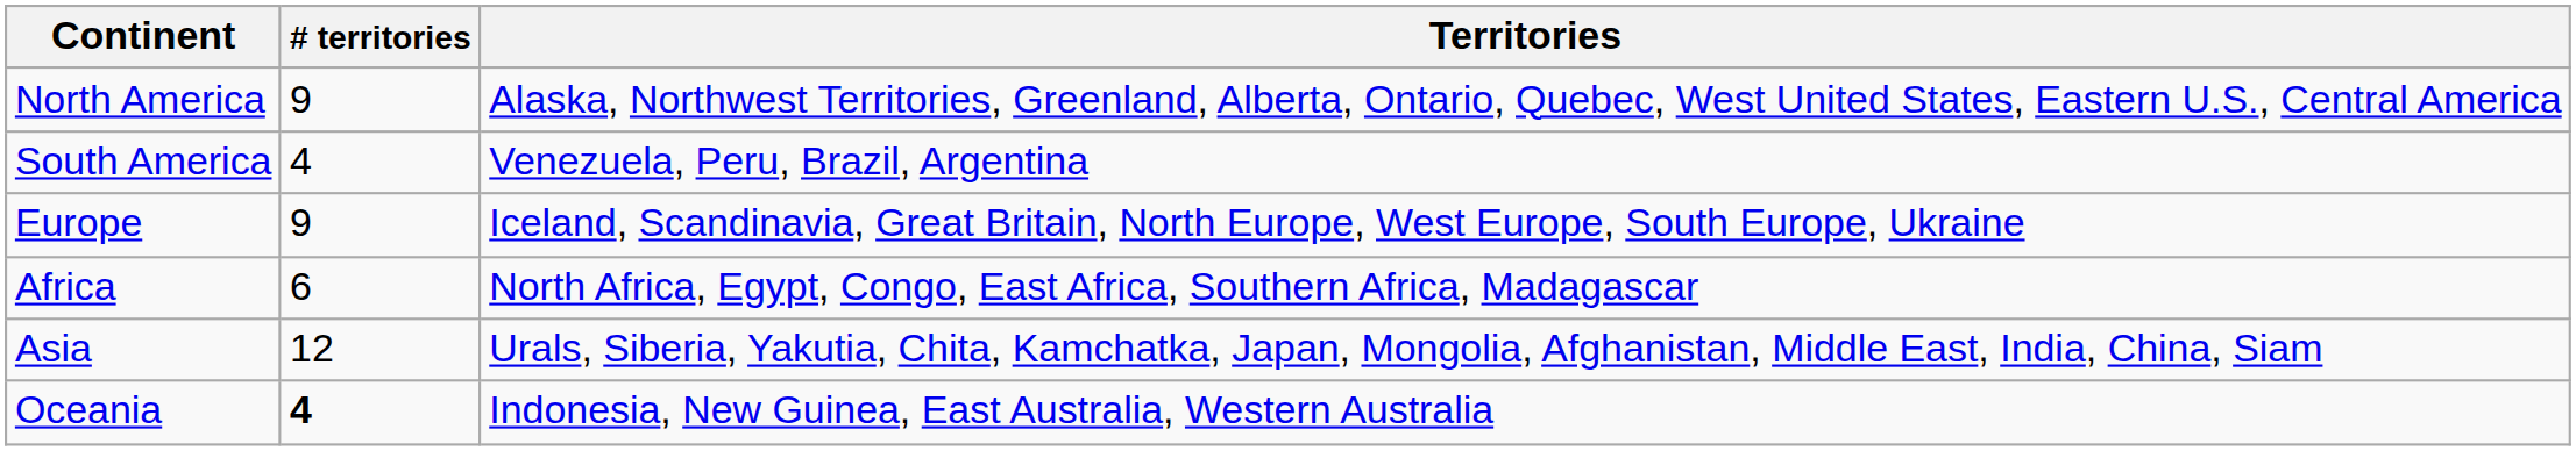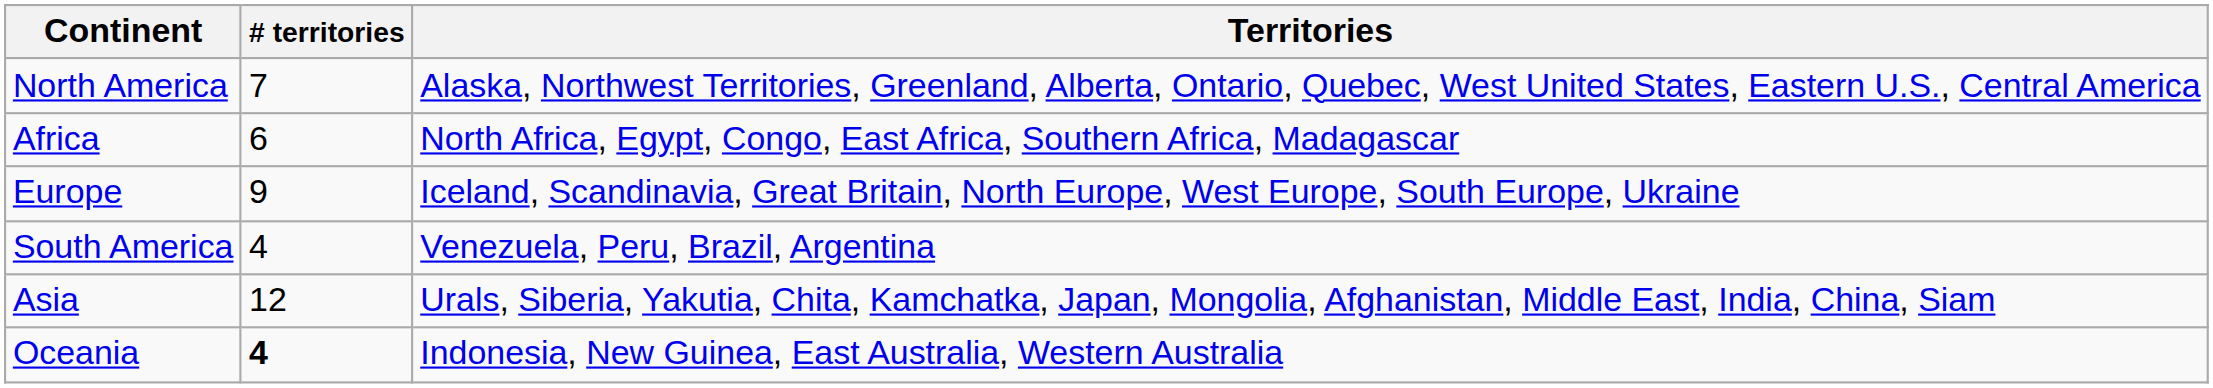 <table class="wikitable">
 <tr>
 <th>Continent</th>
 <th><small># territories</small></th>
 <th>Territories</th>
 </tr>
 <tr>
 <td><a href='#'>North America</a></td>
-<td>9</td>
+<td>7</td>
 <td><a href='#'>Alaska</a>, <a href='#'>Northwest Territories</a>, <a href='#'>Greenland</a>, <a href='#'>Alberta</a>, <a href='#'>Ontario</a>, <a href='#'>Quebec</a>, <a href='#'>West United States</a>, <a href='#'>Eastern U.S.</a>, <a href='#'>Central America</a></td>
 </tr>
 <tr>
-<td><a href='#'>South America</a></td>
-<td>4</td>
-<td><a href='#'>Venezuela</a>, <a href='#'>Peru</a>, <a href='#'>Brazil</a>, <a href='#'>Argentina</a></td>
+<td><a href='#'>Africa</a></td>
+<td>6</td>
+<td><a href='#'>North Africa</a>, <a href='#'>Egypt</a>, <a href='#'>Congo</a>, <a href='#'>East Africa</a>, <a href='#'>Southern Africa</a>, <a href='#'>Madagascar</a></td>
 </tr>
 <tr>
 <td><a href='#'>Europe</a></td>
 <td>9</td>
 <td><a href='#'>Iceland</a>, <a href='#'>Scandinavia</a>, <a href='#'>Great Britain</a>, <a href='#'>North Europe</a>, <a href='#'>West Europe</a>, <a href='#'>South Europe</a>, <a href='#'>Ukraine</a></td>
 </tr>
 <tr>
-<td><a href='#'>Africa</a></td>
-<td>6</td>
-<td><a href='#'>North Africa</a>, <a href='#'>Egypt</a>, <a href='#'>Congo</a>, <a href='#'>East Africa</a>, <a href='#'>Southern Africa</a>, <a href='#'>Madagascar</a></td>
+<td><a href='#'>South America</a></td>
+<td>4</td>
+<td><a href='#'>Venezuela</a>, <a href='#'>Peru</a>, <a href='#'>Brazil</a>, <a href='#'>Argentina</a></td>
 </tr>
 <tr>
 <td><a href='#'>Asia</a></td>
 <td>12</td>
 <td><a href='#'>Urals</a>, <a href='#'>Siberia</a>, <a href='#'>Yakutia</a>, <a href='#'>Chita</a>, <a href='#'>Kamchatka</a>, <a href='#'>Japan</a>, <a href='#'>Mongolia</a>, <a href='#'>Afghanistan</a>, <a href='#'>Middle East</a>, <a href='#'>India</a>, <a href='#'>China</a>, <a href='#'>Siam</a></td>
 </tr>
 <tr>
 <td><a href='#'>Oceania</a></td>
 <td><strong>4</strong></td>
 <td><a href='#'>Indonesia</a>, <a href='#'>New Guinea</a>, <a href='#'>East Australia</a>, <a href='#'>Western Australia</a></td>
 </tr>
 </table>
